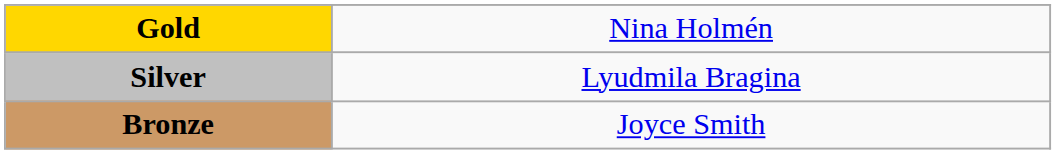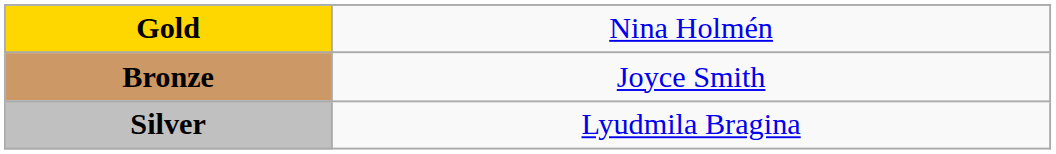 <table class="wikitable" style="text-align:center; " width="35%">
 <tr>
 <td bgcolor="gold"><strong>Gold</strong></td>
 <td><a href='#'>Nina Holmén</a><br>  <small><em></em></small></td>
 </tr>
 <tr>
+<td bgcolor="CC9966"><strong>Bronze</strong></td>
+<td><a href='#'>Joyce Smith</a><br>  <small><em></em></small></td>
+</tr>
+<tr>
 <td bgcolor="silver"><strong>Silver</strong></td>
 <td><a href='#'>Lyudmila Bragina</a><br>  <small><em></em></small></td>
 </tr>
-<tr>
-<td bgcolor="CC9966"><strong>Bronze</strong></td>
-<td><a href='#'>Joyce Smith</a><br>  <small><em></em></small></td>
-</tr>
 </table>
